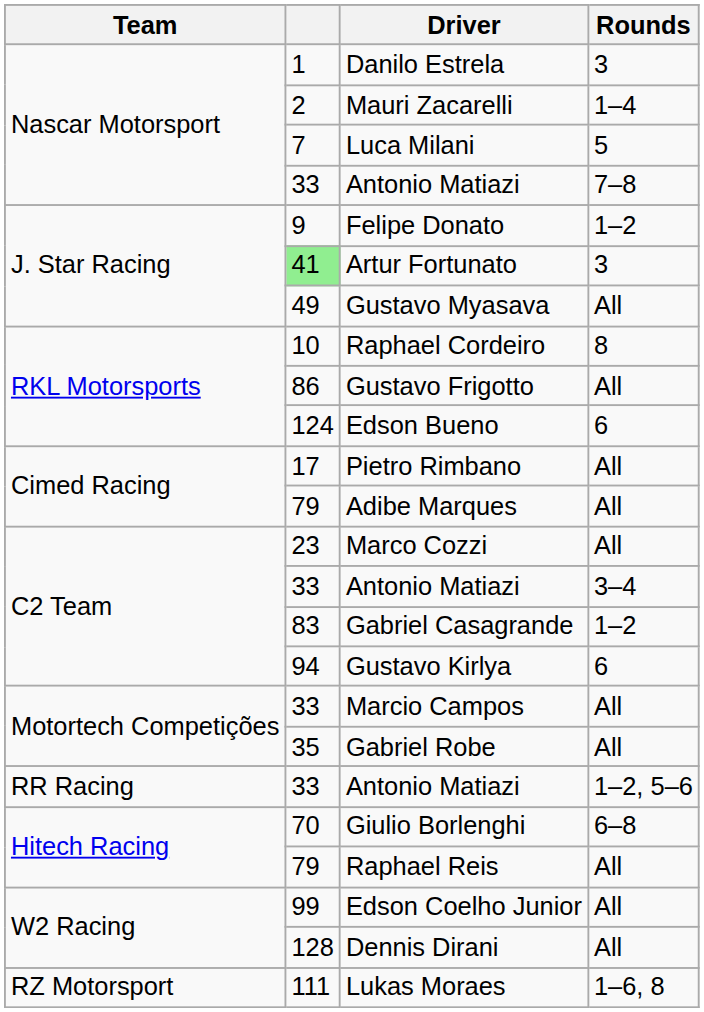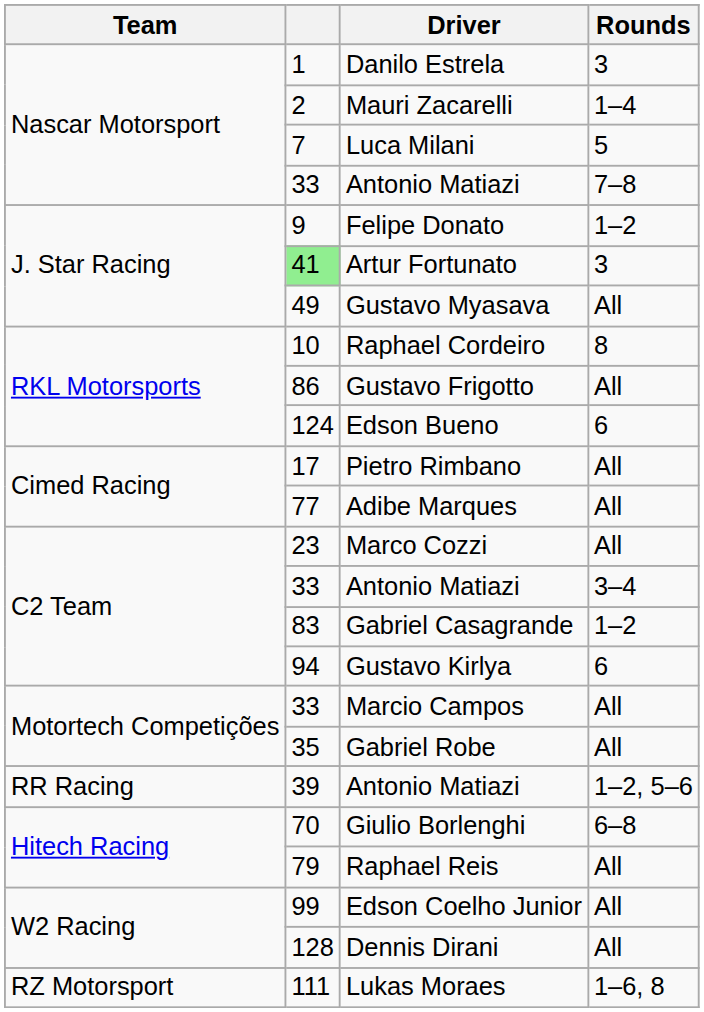 <table class="wikitable" style="font-size: 85%;">
 <tr>
 <th>Team</th>
 <th></th>
 <th>Driver</th>
 <th>Rounds</th>
 </tr>
 <tr>
 <td rowspan=4>Nascar Motorsport</td>
 <td>1</td>
 <td>Danilo Estrela</td>
 <td>3</td>
 </tr>
 <tr>
 <td>2</td>
 <td>Mauri Zacarelli</td>
 <td>1–4</td>
 </tr>
 <tr>
 <td>7</td>
 <td>Luca Milani</td>
 <td>5</td>
 </tr>
 <tr>
 <td>33</td>
 <td>Antonio Matiazi</td>
 <td>7–8</td>
 </tr>
 <tr>
 <td rowspan=3>J. Star Racing</td>
 <td>9</td>
 <td>Felipe Donato</td>
 <td>1–2</td>
 </tr>
 <tr>
 <td style="background: lightgreen;">41</td>
 <td>Artur Fortunato</td>
 <td>3</td>
 </tr>
 <tr>
 <td>49</td>
 <td>Gustavo Myasava</td>
 <td>All</td>
 </tr>
 <tr>
 <td rowspan=3><a href='#'>RKL Motorsports</a></td>
 <td>10</td>
 <td>Raphael Cordeiro</td>
 <td>8</td>
 </tr>
 <tr>
 <td>86</td>
 <td>Gustavo Frigotto</td>
 <td>All</td>
 </tr>
 <tr>
 <td>124</td>
 <td>Edson Bueno</td>
 <td>6</td>
 </tr>
 <tr>
 <td rowspan=2>Cimed Racing</td>
 <td>17</td>
 <td>Pietro Rimbano</td>
 <td>All</td>
 </tr>
 <tr>
-<td>79</td>
+<td>77</td>
 <td>Adibe Marques</td>
 <td>All</td>
 </tr>
 <tr>
 <td rowspan=4>C2 Team</td>
 <td>23</td>
 <td>Marco Cozzi</td>
 <td>All</td>
 </tr>
 <tr>
 <td>33</td>
 <td>Antonio Matiazi</td>
 <td>3–4</td>
 </tr>
 <tr>
 <td>83</td>
 <td>Gabriel Casagrande</td>
 <td>1–2</td>
 </tr>
 <tr>
 <td>94</td>
 <td>Gustavo Kirlya</td>
 <td>6</td>
 </tr>
 <tr>
 <td rowspan=2>Motortech Competições</td>
 <td>33</td>
 <td>Marcio Campos</td>
 <td>All</td>
 </tr>
 <tr>
 <td>35</td>
 <td>Gabriel Robe</td>
 <td>All</td>
 </tr>
 <tr>
 <td>RR Racing</td>
-<td>33</td>
+<td>39</td>
 <td>Antonio Matiazi</td>
 <td>1–2, 5–6</td>
 </tr>
 <tr>
 <td rowspan=2><a href='#'>Hitech Racing</a></td>
 <td>70</td>
 <td>Giulio Borlenghi</td>
 <td>6–8</td>
 </tr>
 <tr>
 <td>79</td>
 <td>Raphael Reis</td>
 <td>All</td>
 </tr>
 <tr>
 <td rowspan=2>W2 Racing</td>
 <td>99</td>
 <td>Edson Coelho Junior</td>
 <td>All</td>
 </tr>
 <tr>
 <td>128</td>
 <td>Dennis Dirani</td>
 <td>All</td>
 </tr>
 <tr>
 <td>RZ Motorsport</td>
 <td>111</td>
 <td>Lukas Moraes</td>
 <td>1–6, 8</td>
 </tr>
 </table>
